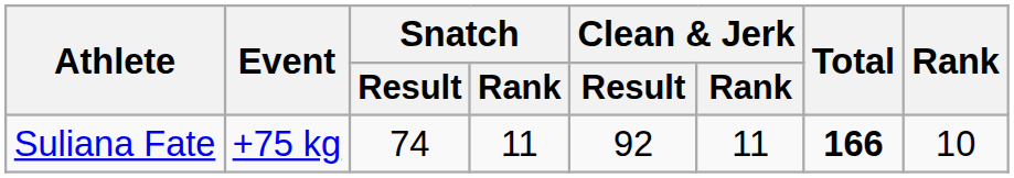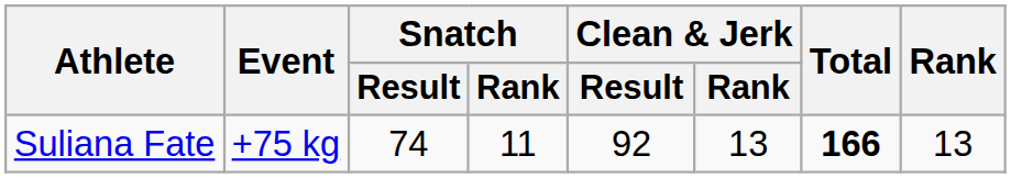 <table class="wikitable" style="font-size:90%">
 <tr>
 <th rowspan=2>Athlete</th>
 <th rowspan=2>Event</th>
 <th colspan="2">Snatch</th>
 <th colspan="2">Clean & Jerk</th>
 <th rowspan="2">Total</th>
 <th rowspan="2">Rank</th>
 </tr>
 <tr style="font-size:95%">
 <th>Result</th>
 <th>Rank</th>
 <th>Result</th>
 <th>Rank</th>
 </tr>
 <tr align=center>
 <td align=left><a href='#'>Suliana Fate</a></td>
 <td align=left><a href='#'>+75 kg</a></td>
 <td>74</td>
 <td>11</td>
 <td>92</td>
-<td>11</td>
+<td>13</td>
 <td><strong>166</strong></td>
-<td>10</td>
+<td>13</td>
 </tr>
 </table>
